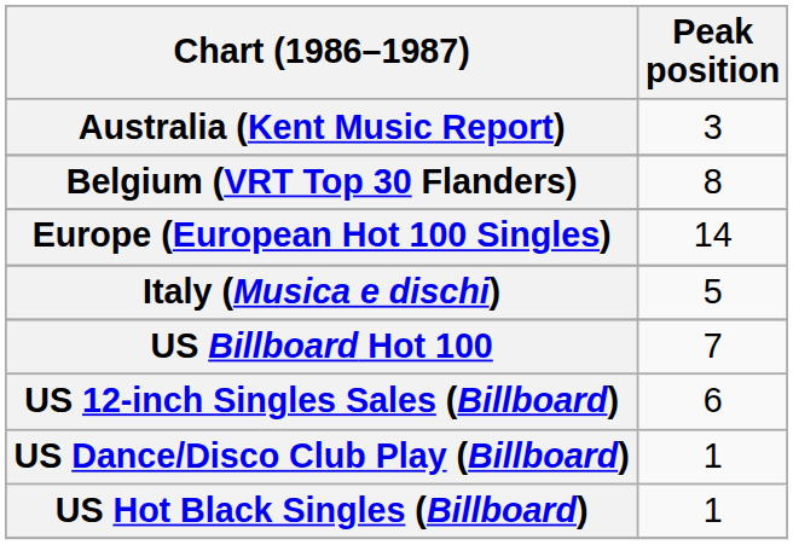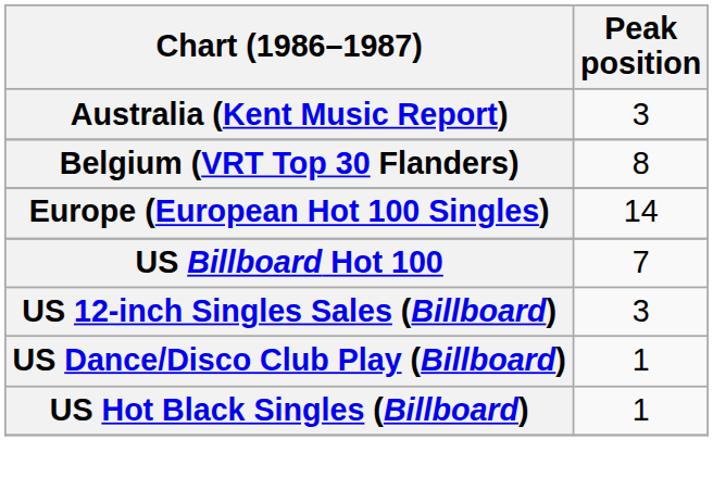 <table class="wikitable sortable plainrowheaders" style="text-align:center">
 <tr>
 <th scope="col">Chart (1986–1987)</th>
 <th scope="col">Peak<br>position</th>
 </tr>
 <tr>
 <th scope="row">Australia (<a href='#'>Kent Music Report</a>)</th>
 <td>3</td>
 </tr>
 <tr>
 </tr>
 <tr>
 </tr>
 <tr>
 <th scope="row">Belgium (<a href='#'>VRT Top 30</a> Flanders)</th>
 <td>8</td>
 </tr>
 <tr>
 </tr>
 <tr>
 <th scope="row">Europe (<a href='#'>European Hot 100 Singles</a>)</th>
 <td>14</td>
 </tr>
 <tr>
 </tr>
 <tr>
-<th scope="row">Italy (<em><a href='#'>Musica e dischi</a></em>)</th>
-<td>5</td>
-</tr>
-<tr>
 </tr>
 <tr>
 </tr>
 <tr>
 </tr>
 <tr>
 </tr>
 <tr>
 </tr>
 <tr>
 <th scope="row">US <a href='#'><em>Billboard</em> Hot 100</a></th>
 <td>7</td>
 </tr>
 <tr>
 <th scope="row">US <a href='#'>12-inch Singles Sales</a> (<em><a href='#'>Billboard</a></em>)</th>
-<td>6</td>
+<td>3</td>
 </tr>
 <tr>
 <th scope="row">US <a href='#'>Dance/Disco Club Play</a> (<em><a href='#'>Billboard</a></em>)</th>
 <td>1</td>
 </tr>
 <tr>
 <th scope="row">US <a href='#'>Hot Black Singles</a> (<em><a href='#'>Billboard</a></em>)</th>
 <td>1</td>
 </tr>
 <tr>
 </tr>
 </table>
